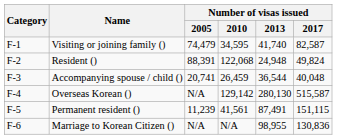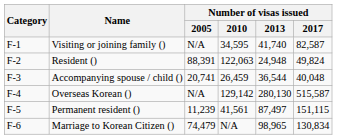 <table class="wikitable">
 <tr>
 <th rowspan="2">Category</th>
 <th rowspan="2">Name</th>
 <th colspan="4">Number of visas issued</th>
 </tr>
 <tr>
 <th>2005</th>
 <th>2010</th>
 <th>2013</th>
 <th>2017</th>
 </tr>
 <tr>
 <td>F-1</td>
 <td>Visiting or joining family ()</td>
-<td>74,479</td>
+<td>N/A</td>
 <td>34,595</td>
 <td>41,740</td>
 <td>82,587</td>
 </tr>
 <tr>
 <td>F-2</td>
 <td>Resident ()</td>
 <td>88,391</td>
-<td>122,068</td>
+<td>122,063</td>
 <td>24,948</td>
 <td>49,824</td>
 </tr>
 <tr>
 <td>F-3</td>
 <td>Accompanying spouse / child ()</td>
 <td>20,741</td>
 <td>26,459</td>
 <td>36,544</td>
 <td>40,048</td>
 </tr>
 <tr>
 <td>F-4</td>
 <td>Overseas Korean ()</td>
 <td>N/A</td>
 <td>129,142</td>
 <td>280,130</td>
 <td>515,587</td>
 </tr>
 <tr>
 <td>F-5</td>
 <td>Permanent resident ()</td>
 <td>11,239</td>
 <td>41,561</td>
-<td>87,491</td>
+<td>87,497</td>
 <td>151,115</td>
 </tr>
 <tr>
 <td>F-6</td>
 <td>Marriage to Korean Citizen ()</td>
+<td>74,479</td>
 <td>N/A</td>
-<td>N/A</td>
-<td>98,955</td>
-<td>130,836</td>
+<td>98,965</td>
+<td>130,834</td>
 </tr>
 </table>
